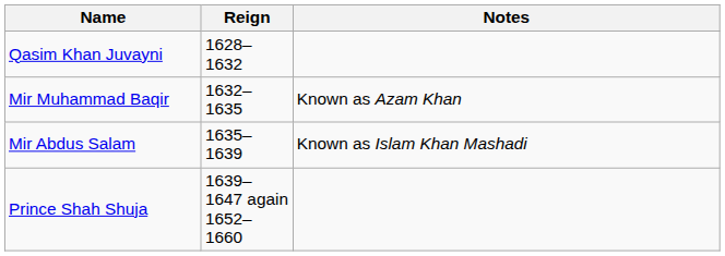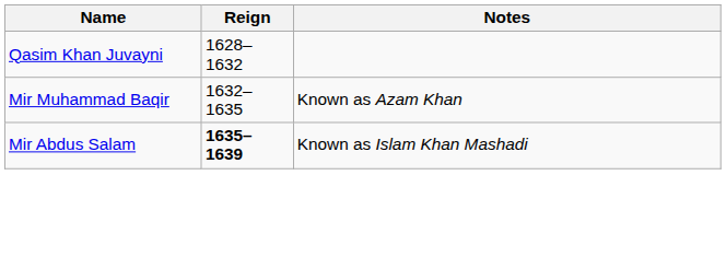 <table class="wikitable">
 <tr>
 <th width="180">Name</th>
 <th width="80">Reign</th>
 <th width="400">Notes</th>
 </tr>
 <tr>
 <td><a href='#'>Qasim Khan Juvayni</a></td>
 <td>1628–1632</td>
 <td></td>
 </tr>
 <tr>
 <td><a href='#'>Mir Muhammad Baqir</a></td>
 <td>1632–1635</td>
 <td>Known as <em>Azam Khan</em></td>
 </tr>
 <tr>
 <td><a href='#'>Mir Abdus Salam</a></td>
-<td>1635–1639</td>
+<td><strong>1635–1639</strong></td>
 <td>Known as <em>Islam Khan Mashadi</em></td>
 </tr>
-<tr>
-<td><a href='#'>Prince Shah Shuja</a></td>
-<td>1639–1647 again 1652–1660</td>
-<td></td>
-</tr>
 </table>
